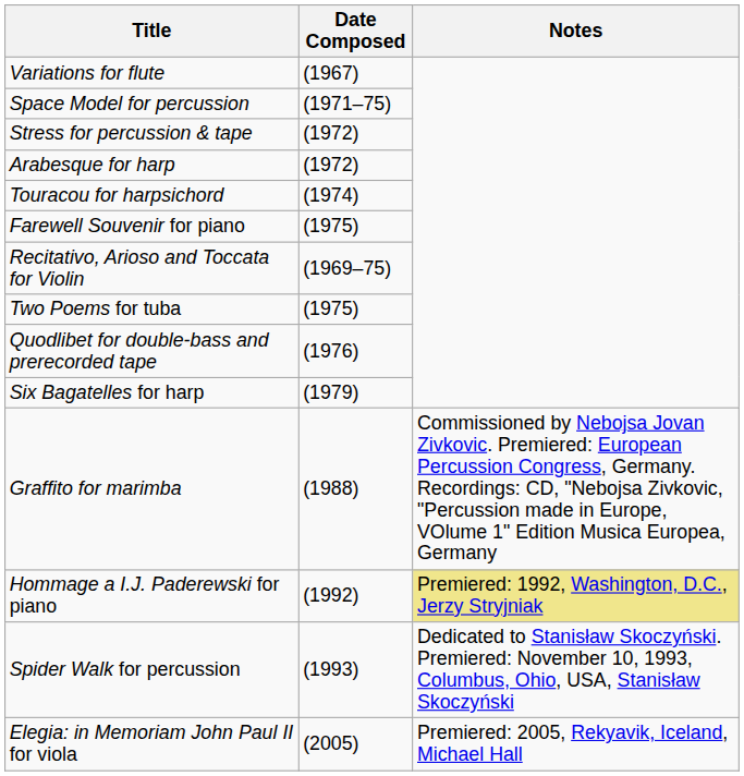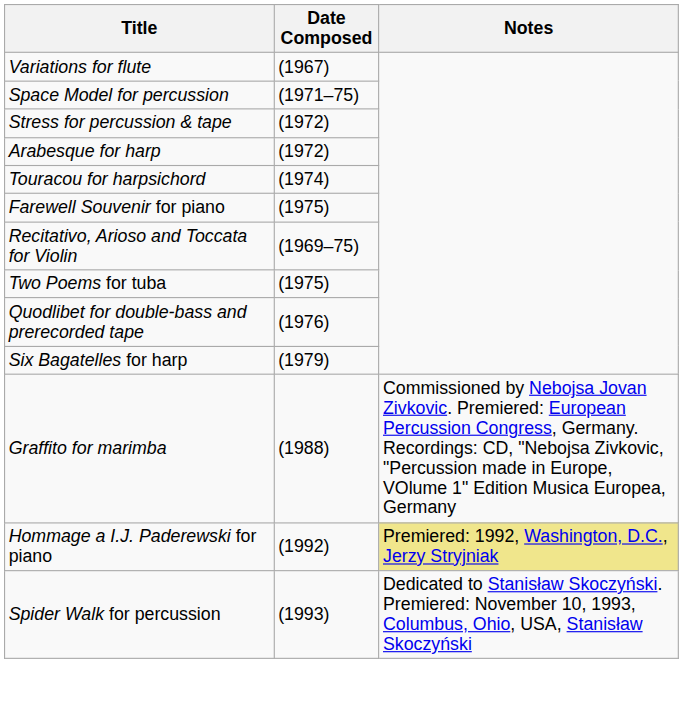 <table class="wikitable collapsible">
 <tr>
 <th width="40%">Title</th>
 <th>Date Composed</th>
 <th>Notes</th>
 </tr>
 <tr>
 <td><em>Variations for flute</em></td>
 <td>(1967)</td>
 </tr>
 <tr>
 <td><em>Space Model for percussion</em></td>
 <td>(1971–75)</td>
 </tr>
 <tr>
 <td><em>Stress for percussion & tape</em></td>
 <td>(1972)</td>
 </tr>
 <tr>
 <td><em>Arabesque for harp</em></td>
 <td>(1972)</td>
 </tr>
 <tr>
 <td><em>Touracou for harpsichord</em></td>
 <td>(1974)</td>
 </tr>
 <tr>
 <td><em>Farewell Souvenir</em> for piano</td>
 <td>(1975)</td>
 </tr>
 <tr>
 <td><em>Recitativo, Arioso and Toccata for Violin</em></td>
 <td>(1969–75)</td>
 </tr>
 <tr>
 <td><em>Two Poems</em> for tuba</td>
 <td>(1975)</td>
 </tr>
 <tr>
 <td><em>Quodlibet for double-bass and prerecorded tape</em></td>
 <td>(1976)</td>
 </tr>
 <tr>
 <td><em>Six Bagatelles</em> for harp</td>
 <td>(1979)</td>
 </tr>
 <tr>
 <td><em>Graffito for marimba</em></td>
 <td>(1988)</td>
 <td>Commissioned by <a href='#'>Nebojsa Jovan Zivkovic</a>. Premiered: <a href='#'>European Percussion Congress</a>, Germany. Recordings: CD, "Nebojsa Zivkovic, "Percussion made in Europe, VOlume 1" Edition Musica Europea, Germany</td>
 </tr>
 <tr>
 <td><em>Hommage a I.J. Paderewski</em> for piano</td>
 <td>(1992)</td>
 <td style="background: khaki;">Premiered: 1992, <a href='#'>Washington, D.C.</a>, <a href='#'>Jerzy Stryjniak</a></td>
 </tr>
 <tr>
 <td><em>Spider Walk</em> for percussion</td>
 <td>(1993)</td>
 <td>Dedicated to <a href='#'>Stanisław Skoczyński</a>. Premiered: November 10, 1993, <a href='#'>Columbus, Ohio</a>, USA, <a href='#'>Stanisław Skoczyński</a></td>
 </tr>
-<tr>
-<td><em>Elegia: in Memoriam John Paul II</em> for viola</td>
-<td>(2005)</td>
-<td>Premiered: 2005, <a href='#'>Rekyavik, Iceland</a>, <a href='#'>Michael Hall</a></td>
-</tr>
 </table>
